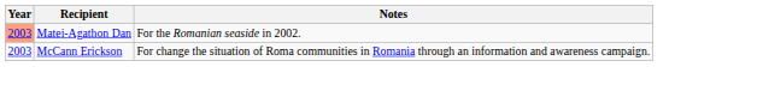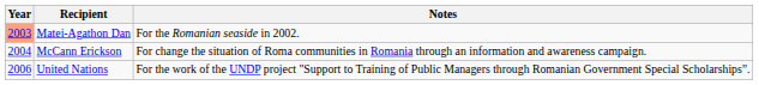 <table class="wikitable">
 <tr>
 <th>Year</th>
 <th>Recipient</th>
 <th>Notes</th>
 </tr>
 <tr>
 <td style="background: lightsalmon;"><a href='#'>2003</a></td>
 <td><a href='#'>Matei-Agathon Dan</a></td>
 <td>For the <em>Romanian seaside</em> in 2002.</td>
 </tr>
 <tr>
-<td><a href='#'>2003</a></td>
+<td><a href='#'>2004</a></td>
 <td><a href='#'>McCann Erickson</a></td>
 <td>For change the situation of Roma communities in <a href='#'>Romania</a> through an information and awareness campaign.</td>
 </tr>
+<tr>
+<td><a href='#'>2006</a></td>
+<td><a href='#'>United Nations</a></td>
+<td>For the work of the <a href='#'>UNDP</a> project "Support to Training of Public Managers through Romanian Government Special Scholarships”.</td>
+</tr>
 </table>
